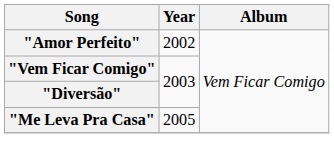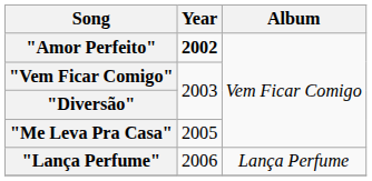 <table class="wikitable plainrowheaders" style="text-align:center;" border="1">
 <tr>
 <th scope="col">Song</th>
 <th scope="col">Year</th>
 <th scope="col">Album</th>
 </tr>
 <tr>
 <th scope="row">"Amor Perfeito"</th>
-<td>2002</td>
+<td><strong>2002</strong></td>
 <td rowspan="4"><em>Vem Ficar Comigo</em></td>
 </tr>
 <tr>
 <th scope="row">"Vem Ficar Comigo"</th>
 <td rowspan="2">2003</td>
 </tr>
 <tr>
 <th scope="row">"Diversão"</th>
 </tr>
 <tr>
 <th scope="row">"Me Leva Pra Casa"</th>
 <td>2005</td>
 </tr>
 <tr>
+<th scope="row">"Lança Perfume"</th>
+<td>2006</td>
+<td><em>Lança Perfume</em></td>
+</tr>
+<tr>
 </tr>
 </table>
